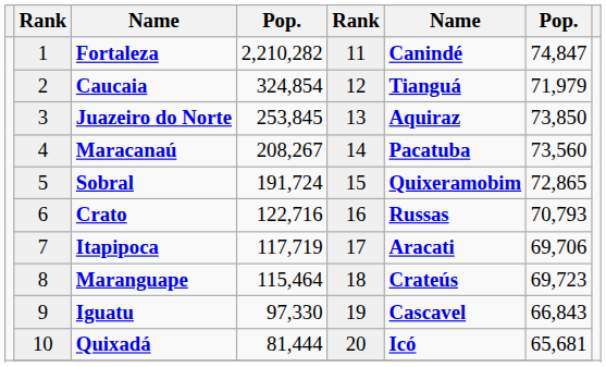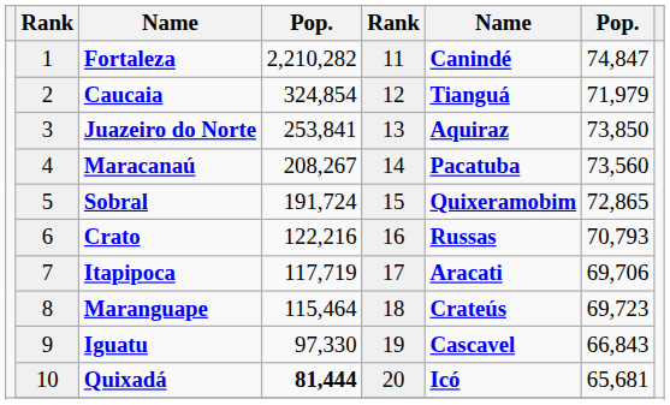 <table class="wikitable">
 <tr>
 <th></th>
 <th>Rank</th>
 <th>Name</th>
 <th>Pop.</th>
 <th>Rank</th>
 <th>Name</th>
 <th>Pop.</th>
 <th></th>
 </tr>
 <tr>
 <td rowspan=11 style="text-align: center"><br></td>
 <td align=center style="background:#f0f0f0;">1</td>
 <td align=left><strong><a href='#'>Fortaleza</a></strong></td>
 <td align="right">2,210,282</td>
 <td align=center style="background:#f0f0f0;">11</td>
 <td align=left><strong><a href='#'>Canindé</a></strong></td>
 <td align="right">74,847<br></td>
 <td rowspan=11 style="text-align: center"></td>
 </tr>
 <tr>
 <td align=center style="background:#f0f0f0;">2</td>
 <td align=left><strong><a href='#'>Caucaia</a></strong></td>
 <td align="right">324,854</td>
 <td align=center style="background:#f0f0f0;">12</td>
 <td align=left><strong><a href='#'>Tianguá</a></strong></td>
 <td align="right">71,979</td>
 </tr>
 <tr>
 <td align=center style="background:#f0f0f0;">3</td>
 <td align=left><strong><a href='#'>Juazeiro do Norte</a></strong></td>
-<td align="right">253,845</td>
+<td align="right">253,841</td>
 <td align=center style="background:#f0f0f0;">13</td>
 <td align=left><strong><a href='#'>Aquiraz</a></strong></td>
 <td align="right">73,850</td>
 </tr>
 <tr>
 <td align=center style="background:#f0f0f0;">4</td>
 <td align=left><strong><a href='#'>Maracanaú</a></strong></td>
 <td align="right">208,267</td>
 <td align=center style="background:#f0f0f0;">14</td>
 <td align=left><strong><a href='#'>Pacatuba</a></strong></td>
 <td align="right">73,560</td>
 </tr>
 <tr>
 <td align=center style="background:#f0f0f0;">5</td>
 <td align=left><strong><a href='#'>Sobral</a></strong></td>
 <td align="right">191,724</td>
 <td align=center style="background:#f0f0f0;">15</td>
 <td align=left><strong><a href='#'>Quixeramobim</a></strong></td>
 <td align="right">72,865</td>
 </tr>
 <tr>
 <td align=center style="background:#f0f0f0;">6</td>
 <td align=left><strong><a href='#'>Crato</a></strong></td>
-<td align="right">122,716</td>
+<td align="right">122,216</td>
 <td align=center style="background:#f0f0f0;">16</td>
 <td align=left><strong><a href='#'>Russas</a></strong></td>
 <td align="right">70,793</td>
 </tr>
 <tr>
 <td align=center style="background:#f0f0f0;">7</td>
 <td align=left><strong><a href='#'>Itapipoca</a></strong></td>
 <td align="right">117,719</td>
 <td align=center style="background:#f0f0f0;">17</td>
 <td align=left><strong><a href='#'>Aracati</a></strong></td>
 <td align="right">69,706</td>
 </tr>
 <tr>
 <td align=center style="background:#f0f0f0;">8</td>
 <td align=left><strong><a href='#'>Maranguape</a></strong></td>
 <td align="right">115,464</td>
 <td align=center style="background:#f0f0f0;">18</td>
 <td align=left><strong><a href='#'>Crateús</a></strong></td>
 <td align="right">69,723</td>
 </tr>
 <tr>
 <td align=center style="background:#f0f0f0;">9</td>
 <td align=left><strong><a href='#'>Iguatu</a></strong></td>
 <td align="right">97,330</td>
 <td align=center style="background:#f0f0f0;">19</td>
 <td align=left><strong><a href='#'>Cascavel</a></strong></td>
 <td align="right">66,843</td>
 </tr>
 <tr>
 <td align=center style="background:#f0f0f0;">10</td>
 <td align=left><strong><a href='#'>Quixadá</a></strong></td>
-<td align="right">81,444</td>
+<td align="right"><strong>81,444</strong></td>
 <td align=center style="background:#f0f0f0;">20</td>
 <td align=left><strong><a href='#'>Icó</a></strong></td>
 <td align="right">65,681</td>
 </tr>
 <tr>
 </tr>
 </table>
